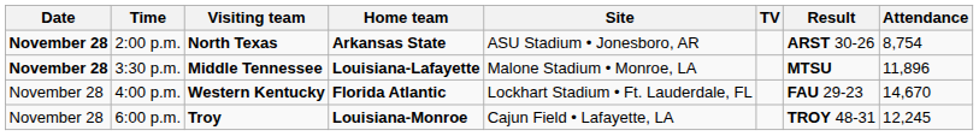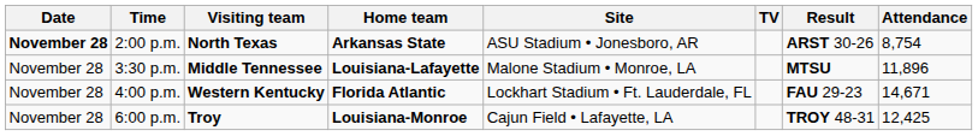 <table class="wikitable" style="font-size:95%;">
 <tr>
 <th>Date</th>
 <th>Time</th>
 <th>Visiting team</th>
 <th>Home team</th>
 <th>Site</th>
 <th>TV</th>
 <th>Result</th>
 <th>Attendance</th>
 </tr>
 <tr bgcolor=>
 <td><strong>November 28</strong></td>
 <td>2:00 p.m.</td>
 <td><strong>North Texas</strong></td>
 <td><strong>Arkansas State</strong></td>
 <td>ASU Stadium • Jonesboro, AR</td>
 <td></td>
 <td><strong>ARST</strong> 30-26</td>
 <td>8,754</td>
 </tr>
 <tr bgcolor=>
-<td><strong>November 28</strong></td>
+<td>November 28</td>
 <td>3:30 p.m.</td>
 <td><strong>Middle Tennessee</strong></td>
 <td><strong>Louisiana-Lafayette</strong></td>
 <td>Malone Stadium • Monroe, LA</td>
 <td></td>
 <td><strong>MTSU</strong></td>
 <td>11,896</td>
 </tr>
 <tr bgcolor=>
 <td>November 28</td>
 <td>4:00 p.m.</td>
 <td><strong>Western Kentucky</strong></td>
 <td><strong>Florida Atlantic</strong></td>
 <td>Lockhart Stadium • Ft. Lauderdale, FL</td>
 <td></td>
 <td><strong>FAU</strong> 29-23</td>
-<td>14,670</td>
+<td>14,671</td>
 </tr>
 <tr bgcolor=>
 <td>November 28</td>
 <td>6:00 p.m.</td>
 <td><strong>Troy</strong></td>
 <td><strong>Louisiana-Monroe</strong></td>
 <td>Cajun Field • Lafayette, LA</td>
 <td></td>
 <td><strong>TROY</strong> 48-31</td>
-<td>12,245</td>
+<td>12,425</td>
 </tr>
 </table>
